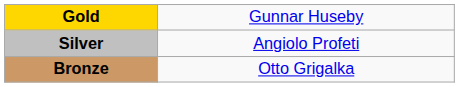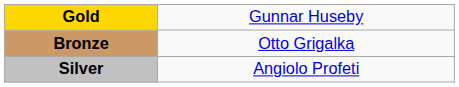 <table class="wikitable" style="text-align:center; " width="35%">
 <tr>
 <td bgcolor="gold"><strong>Gold</strong></td>
 <td><a href='#'>Gunnar Huseby</a><br>  <small><em></em></small></td>
 </tr>
 <tr>
+<td bgcolor="CC9966"><strong>Bronze</strong></td>
+<td><a href='#'>Otto Grigalka</a><br>  <small><em></em></small></td>
+</tr>
+<tr>
 <td bgcolor="silver"><strong>Silver</strong></td>
 <td><a href='#'>Angiolo Profeti</a><br>  <small><em></em></small></td>
 </tr>
-<tr>
-<td bgcolor="CC9966"><strong>Bronze</strong></td>
-<td><a href='#'>Otto Grigalka</a><br>  <small><em></em></small></td>
-</tr>
 </table>
